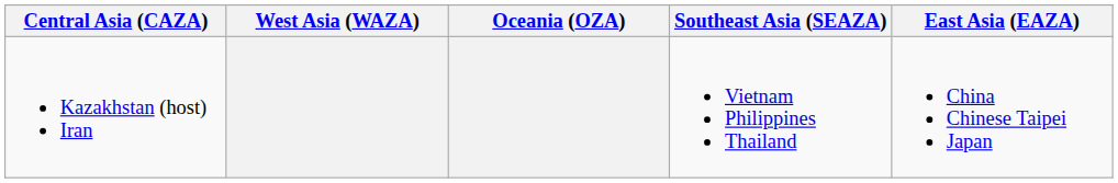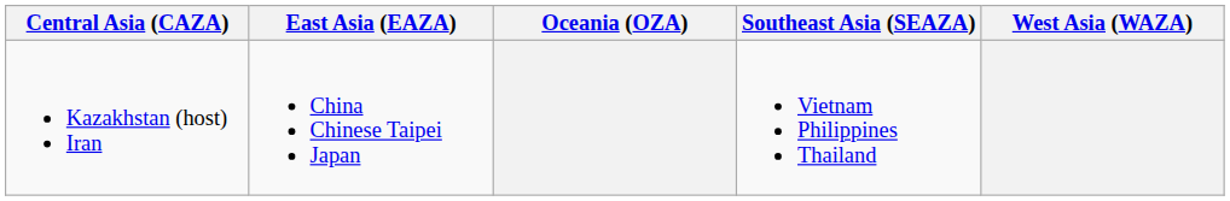 <table class="wikitable">
 <tr>
 <th style="width:20%;"><strong><a href='#'>Central Asia</a></strong> (<a href='#'>CAZA</a>)</th>
-<th style="width:20%;"><strong><a href='#'>West Asia</a></strong> (<a href='#'>WAZA</a>)</th>
+<th style="width:20%;"><strong><a href='#'>East Asia</a></strong> (<a href='#'>EAZA</a>)</th>
 <th style="width:20%;"><strong><a href='#'>Oceania</a></strong> (<a href='#'>OZA</a>)</th>
 <th style="width:20%;"><strong><a href='#'>Southeast Asia</a></strong> (<a href='#'>SEAZA</a>)</th>
-<th style="width:20%;"><strong><a href='#'>East Asia</a></strong> (<a href='#'>EAZA</a>)</th>
+<th style="width:20%;"><strong><a href='#'>West Asia</a></strong> (<a href='#'>WAZA</a>)</th>
 </tr>
 <tr>
 <td><br><ul><li> <a href='#'>Kazakhstan</a> (host)</li><li> <a href='#'>Iran</a></li></ul></td>
-<th></th>
+<td><br><ul><li> <a href='#'>China</a></li><li> <a href='#'>Chinese Taipei</a></li><li> <a href='#'>Japan</a></li></ul></td>
 <th></th>
 <td><br><ul><li> <a href='#'>Vietnam</a></li><li> <a href='#'>Philippines</a></li><li> <a href='#'>Thailand</a></li></ul></td>
-<td><br><ul><li> <a href='#'>China</a></li><li> <a href='#'>Chinese Taipei</a></li><li> <a href='#'>Japan</a></li></ul></td>
+<th></th>
 </tr>
 </table>
